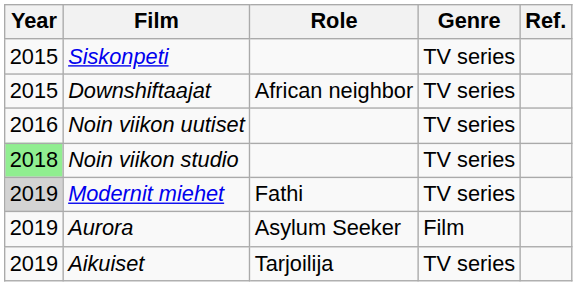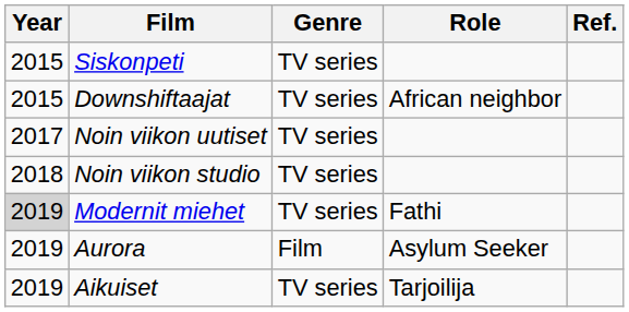 <table class="wikitable">
 <tr>
 <th>Year</th>
 <th>Film</th>
+<th>Genre</th>
 <th>Role</th>
-<th>Genre</th>
 <th>Ref.</th>
 </tr>
 <tr>
 <td>2015</td>
 <td><em><a href='#'>Siskonpeti</a></em></td>
+<td>TV series</td>
 <td></td>
-<td>TV series</td>
 <td></td>
 </tr>
 <tr>
 <td>2015</td>
 <td><em>Downshiftaajat</em></td>
+<td>TV series</td>
 <td>African neighbor</td>
-<td>TV series</td>
 <td></td>
 </tr>
 <tr>
-<td>2016</td>
+<td>2017</td>
 <td><em>Noin viikon uutiset</em></td>
+<td>TV series</td>
 <td></td>
-<td>TV series</td>
 <td></td>
 </tr>
 <tr>
-<td style="background: lightgreen;">2018</td>
+<td>2018</td>
 <td><em>Noin viikon studio</em></td>
+<td>TV series</td>
 <td></td>
-<td>TV series</td>
 <td></td>
 </tr>
 <tr>
 <td style="background: lightgrey;">2019</td>
 <td><em><a href='#'>Modernit miehet</a></em></td>
+<td>TV series</td>
 <td>Fathi</td>
-<td>TV series</td>
 <td></td>
 </tr>
 <tr>
 <td>2019</td>
 <td><em>Aurora</em></td>
+<td>Film</td>
 <td>Asylum Seeker</td>
-<td>Film</td>
 <td></td>
 </tr>
 <tr>
 <td>2019</td>
 <td><em>Aikuiset</em></td>
+<td>TV series</td>
 <td>Tarjoilija</td>
-<td>TV series</td>
 <td></td>
 </tr>
 </table>
